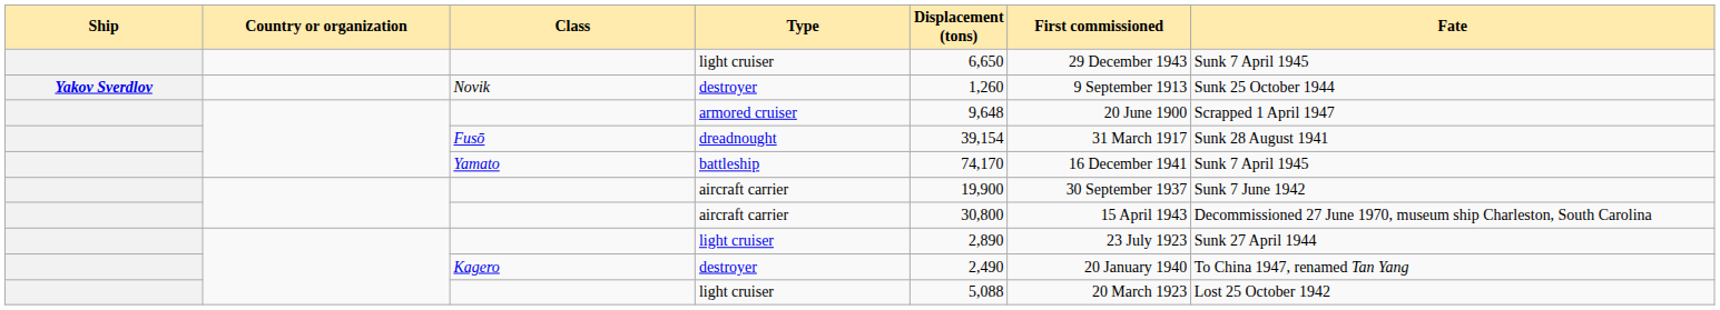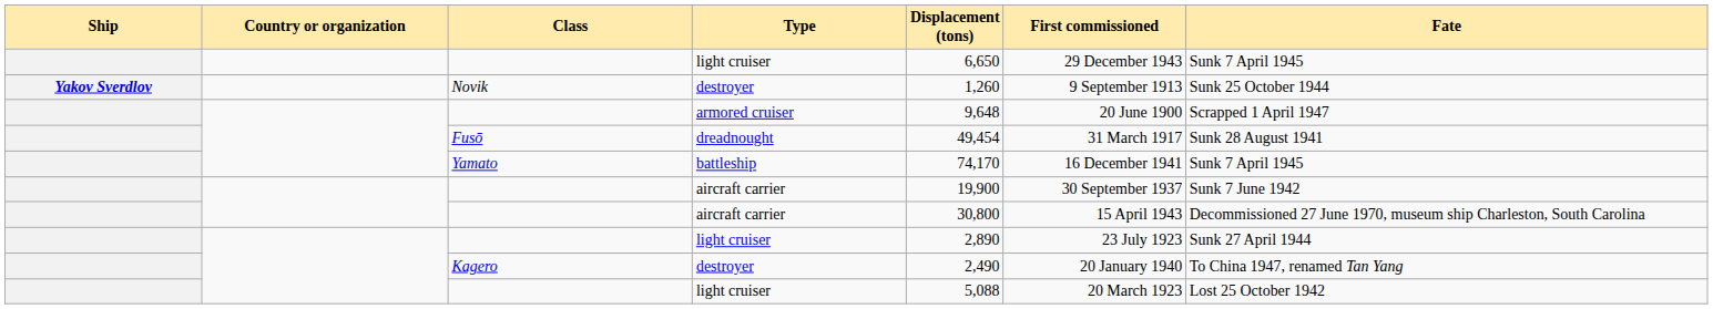 <table class="wikitable sortable plainrowheaders" style="width:100%; font-size: 90%">
 <tr>
 <th scope="col" style="width:12%; background: #ffebad;">Ship</th>
 <th scope="col" style="width:15%; background: #ffebad;">Country or organization</th>
 <th scope="col" style="width:15%; background: #ffebad;">Class</th>
 <th scope="col" style="width:13%; background: #ffebad;">Type</th>
 <th scope="col" style="width:2%; background: #ffebad;">Displacement (tons)</th>
 <th scope="col" style="width:11%; background: #ffebad;">First commissioned</th>
 <th scope="col" style="width:32%; background: #ffebad;">Fate</th>
 </tr>
 <tr>
 <th scope="row"></th>
 <td></td>
 <td></td>
 <td>light cruiser</td>
 <td style="text-align:right;">6,650</td>
 <td style="text-align:right;">29 December 1943</td>
 <td>Sunk 7 April 1945</td>
 </tr>
 <tr>
 <th scope="row"><em><a href='#'>Yakov Sverdlov</a></em></th>
 <td></td>
 <td><em>Novik</em></td>
 <td><a href='#'>destroyer</a></td>
 <td style="text-align:right;">1,260</td>
 <td style="text-align:right;">9 September 1913</td>
 <td>Sunk 25 October 1944</td>
 </tr>
 <tr>
 <th scope="row"></th>
 <td rowspan="3"></td>
 <td></td>
 <td><a href='#'>armored cruiser</a></td>
 <td style="text-align:right;">9,648</td>
 <td style="text-align:right;">20 June 1900</td>
 <td>Scrapped 1 April 1947</td>
 </tr>
 <tr>
 <th scope="row"></th>
 <td><a href='#'><em>Fusō</em></a></td>
 <td><a href='#'>dreadnought</a></td>
-<td style="text-align:right;">39,154</td>
+<td style="text-align:right;">49,454</td>
 <td style="text-align:right;">31 March 1917</td>
 <td>Sunk 28 August 1941</td>
 </tr>
 <tr>
 <th scope="row"></th>
 <td><a href='#'><em>Yamato</em></a></td>
 <td><a href='#'>battleship</a></td>
 <td style="text-align:right;">74,170</td>
 <td style="text-align:right;">16 December 1941</td>
 <td>Sunk 7 April 1945</td>
 </tr>
 <tr>
 <th scope="row"></th>
 <td rowspan="2"></td>
 <td></td>
 <td>aircraft carrier</td>
 <td style="text-align:right;">19,900</td>
 <td style="text-align:right;">30 September 1937</td>
 <td>Sunk 7 June 1942</td>
 </tr>
 <tr>
 <th scope="row"></th>
 <td></td>
 <td>aircraft carrier</td>
 <td style="text-align:right;">30,800</td>
 <td style="text-align:right;">15 April 1943</td>
 <td>Decommissioned 27 June 1970, museum ship Charleston, South Carolina</td>
 </tr>
 <tr>
 <th scope="row"></th>
 <td rowspan="3"></td>
 <td></td>
 <td><a href='#'>light cruiser</a></td>
 <td style="text-align:right;">2,890</td>
 <td style="text-align:right;">23 July 1923</td>
 <td>Sunk 27 April 1944</td>
 </tr>
 <tr>
 <th scope="row"></th>
 <td><em><a href='#'>Kagero</a></em></td>
 <td><a href='#'>destroyer</a></td>
 <td style="text-align:right;">2,490</td>
 <td style="text-align:right;">20 January 1940</td>
 <td>To China 1947, renamed <em>Tan Yang</em></td>
 </tr>
 <tr>
 <th scope="row"></th>
 <td></td>
 <td>light cruiser</td>
 <td style="text-align:right;">5,088</td>
 <td style="text-align:right;">20 March 1923</td>
 <td>Lost 25 October 1942</td>
 </tr>
 </table>
